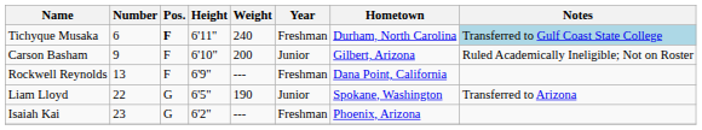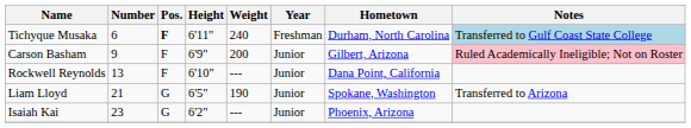 <table class="wikitable sortable" border="1">
 <tr align=center>
 <th style=>Name</th>
 <th style=>Number</th>
 <th style=>Pos.</th>
 <th style=>Height</th>
 <th style=>Weight</th>
 <th style=>Year</th>
 <th style=>Hometown</th>
 <th style=>Notes</th>
 </tr>
 <tr>
 <td>Tichyque Musaka</td>
 <td>6</td>
 <td><strong>F</strong></td>
 <td>6'11"</td>
 <td>240</td>
 <td>Freshman</td>
 <td><a href='#'>Durham, North Carolina</a></td>
 <td style="background: lightblue;">Transferred to <a href='#'>Gulf Coast State College</a></td>
 </tr>
 <tr>
 <td>Carson Basham</td>
 <td>9</td>
 <td>F</td>
-<td>6'10"</td>
+<td>6'9"</td>
 <td>200</td>
 <td>Junior</td>
 <td><a href='#'>Gilbert, Arizona</a></td>
-<td>Ruled Academically Ineligible; Not on Roster</td>
+<td style="background: pink;">Ruled Academically Ineligible; Not on Roster</td>
 </tr>
 <tr>
 <td>Rockwell Reynolds</td>
 <td>13</td>
 <td>F</td>
-<td>6'9"</td>
+<td>6'10"</td>
 <td>---</td>
-<td>Freshman</td>
+<td>Junior</td>
 <td><a href='#'>Dana Point, California</a></td>
 <td></td>
 </tr>
 <tr>
 <td>Liam Lloyd</td>
-<td>22</td>
+<td>21</td>
 <td>G</td>
 <td>6'5"</td>
 <td>190</td>
 <td>Junior</td>
 <td><a href='#'>Spokane, Washington</a></td>
 <td>Transferred to <a href='#'>Arizona</a></td>
 </tr>
 <tr>
 <td>Isaiah Kai</td>
 <td>23</td>
 <td>G</td>
 <td>6'2"</td>
 <td>---</td>
-<td>Freshman</td>
+<td>Junior</td>
 <td><a href='#'>Phoenix, Arizona</a></td>
 <td></td>
 </tr>
 <tr>
 </tr>
 </table>
